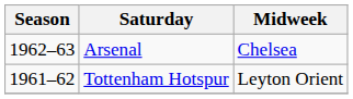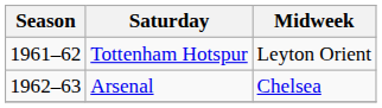 <table class="wikitable">
 <tr>
 <th>Season</th>
 <th>Saturday</th>
 <th>Midweek</th>
 </tr>
 <tr>
+<td>1961–62</td>
+<td><a href='#'>Tottenham Hotspur</a></td>
+<td>Leyton Orient</td>
+</tr>
+<tr>
 <td>1962–63</td>
 <td><a href='#'>Arsenal</a></td>
 <td><a href='#'>Chelsea</a></td>
 </tr>
 <tr>
-<td>1961–62</td>
-<td><a href='#'>Tottenham Hotspur</a></td>
-<td>Leyton Orient</td>
-</tr>
-<tr>
 </tr>
 </table>
